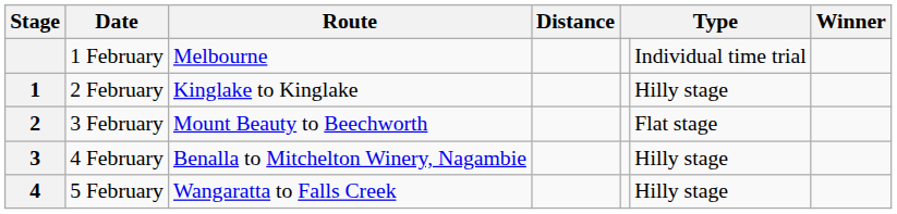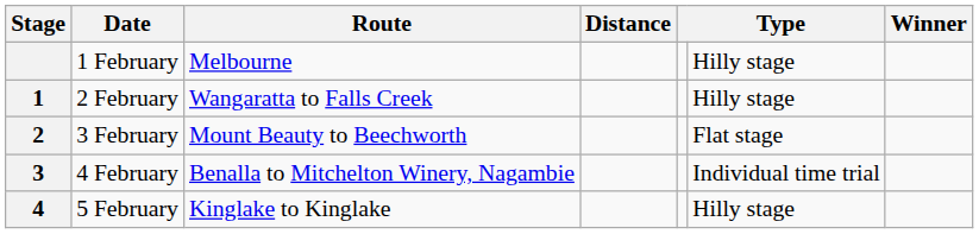 <table class="wikitable">
 <tr>
 <th scope="col">Stage</th>
 <th scope="col">Date</th>
 <th scope="col">Route</th>
 <th scope="col">Distance</th>
 <th colspan="2" scope="col">Type</th>
 <th scope="col">Winner</th>
 </tr>
 <tr>
 <th scope="row"></th>
 <td>1 February</td>
 <td><a href='#'>Melbourne</a></td>
 <td style="text-align:center;"></td>
 <td></td>
-<td>Individual time trial</td>
+<td>Hilly stage</td>
 <td></td>
 </tr>
 <tr>
 <th scope="row">1</th>
 <td>2 February</td>
-<td><a href='#'>Kinglake</a> to Kinglake</td>
+<td><a href='#'>Wangaratta</a> to <a href='#'>Falls Creek</a></td>
 <td style="text-align:center;"></td>
 <td></td>
 <td>Hilly stage</td>
 <td></td>
 </tr>
 <tr>
 <th scope="row">2</th>
 <td>3 February</td>
 <td><a href='#'>Mount Beauty</a> to <a href='#'>Beechworth</a></td>
 <td style="text-align:center;"></td>
 <td></td>
 <td>Flat stage</td>
 <td></td>
 </tr>
 <tr>
 <th scope="row">3</th>
 <td>4 February</td>
 <td><a href='#'>Benalla</a> to <a href='#'>Mitchelton Winery, Nagambie</a></td>
 <td style="text-align:center;"></td>
 <td></td>
-<td>Hilly stage</td>
+<td>Individual time trial</td>
 <td></td>
 </tr>
 <tr>
 <th scope="row">4</th>
 <td>5 February</td>
-<td><a href='#'>Wangaratta</a> to <a href='#'>Falls Creek</a></td>
+<td><a href='#'>Kinglake</a> to Kinglake</td>
 <td style="text-align:center;"></td>
 <td></td>
 <td>Hilly stage</td>
 <td></td>
 </tr>
 </table>
